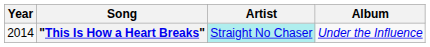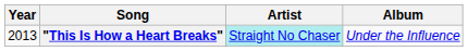 <table class="wikitable plainrowheaders" style="text-align:center;">
 <tr>
 <th>Year</th>
 <th>Song</th>
 <th>Artist</th>
 <th>Album</th>
 </tr>
 <tr>
-<td>2014</td>
+<td>2013</td>
 <th scope="row">"<a href='#'>This Is How a Heart Breaks</a>"</th>
 <td style="background: paleturquoise;"><a href='#'>Straight No Chaser</a></td>
 <td align="left"><em><a href='#'>Under the Influence</a></em></td>
 </tr>
 </table>
